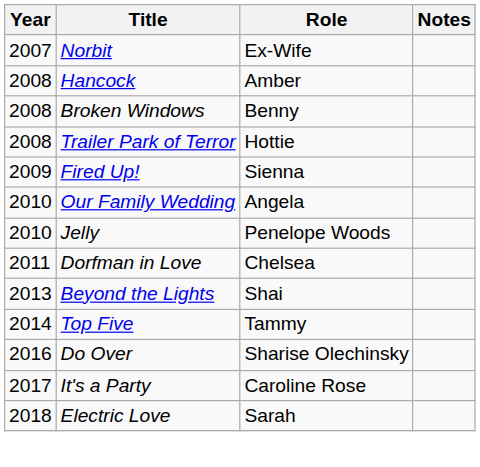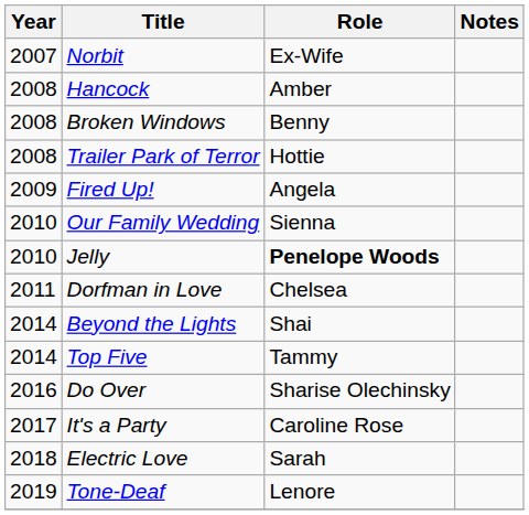 <table class="wikitable">
 <tr>
 <th>Year</th>
 <th>Title</th>
 <th>Role</th>
 <th class="unsortable">Notes</th>
 </tr>
 <tr>
 <td>2007</td>
 <td><em><a href='#'>Norbit</a></em></td>
 <td>Ex-Wife</td>
 <td></td>
 </tr>
 <tr>
 <td>2008</td>
 <td><em><a href='#'>Hancock</a></em></td>
 <td>Amber</td>
 <td></td>
 </tr>
 <tr>
 <td>2008</td>
 <td><em>Broken Windows</em></td>
 <td>Benny</td>
 <td></td>
 </tr>
 <tr>
 <td>2008</td>
 <td><em><a href='#'>Trailer Park of Terror</a></em></td>
 <td>Hottie</td>
 <td></td>
 </tr>
 <tr>
 <td>2009</td>
 <td><em><a href='#'>Fired Up!</a></em></td>
+<td>Angela</td>
+<td></td>
+</tr>
+<tr>
+<td>2010</td>
+<td><em><a href='#'>Our Family Wedding</a></em></td>
 <td>Sienna</td>
 <td></td>
 </tr>
 <tr>
 <td>2010</td>
-<td><em><a href='#'>Our Family Wedding</a></em></td>
-<td>Angela</td>
-<td></td>
-</tr>
-<tr>
-<td>2010</td>
 <td><em>Jelly</em></td>
-<td>Penelope Woods</td>
+<td><strong>Penelope Woods</strong></td>
 <td></td>
 </tr>
 <tr>
 <td>2011</td>
 <td><em>Dorfman in Love</em></td>
 <td>Chelsea</td>
 <td></td>
 </tr>
 <tr>
-<td>2013</td>
+<td>2014</td>
 <td><em><a href='#'>Beyond the Lights</a></em></td>
 <td>Shai</td>
 <td></td>
 </tr>
 <tr>
 <td>2014</td>
 <td><em><a href='#'>Top Five</a></em></td>
 <td>Tammy</td>
 <td></td>
 </tr>
 <tr>
 <td>2016</td>
 <td><em>Do Over</em></td>
 <td>Sharise Olechinsky</td>
 <td></td>
 </tr>
 <tr>
 <td>2017</td>
 <td><em>It's a Party</em></td>
 <td>Caroline Rose</td>
 <td></td>
 </tr>
 <tr>
 <td>2018</td>
 <td><em>Electric Love</em></td>
 <td>Sarah</td>
 <td></td>
 </tr>
 <tr>
+<td>2019</td>
+<td><em><a href='#'>Tone-Deaf</a></em></td>
+<td>Lenore</td>
+<td></td>
+</tr>
+<tr>
 </tr>
 </table>
